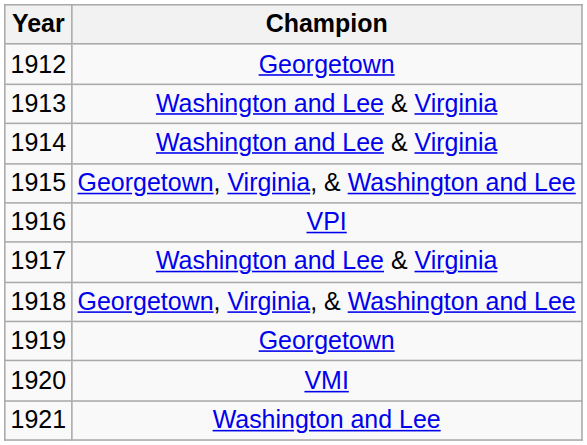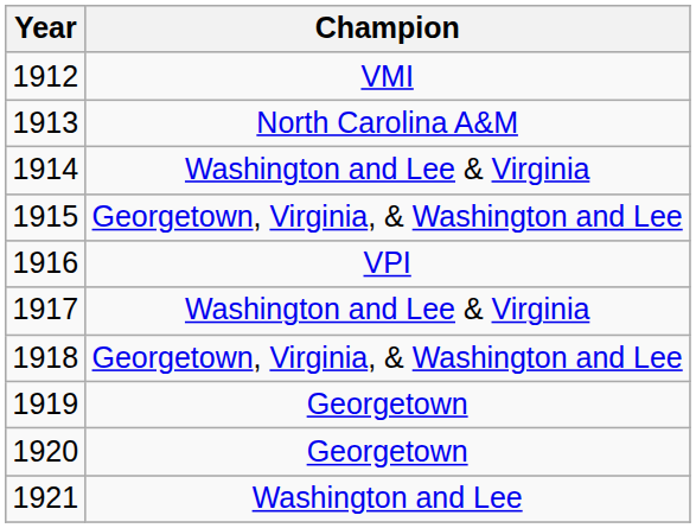 <table class="wikitable">
 <tr>
 <th>Year</th>
 <th>Champion</th>
 </tr>
 <tr>
 <td align="center">1912</td>
-<td align="center"><a href='#'>Georgetown</a></td>
+<td align="center"><a href='#'>VMI</a></td>
 </tr>
 <tr>
 <td align="center">1913</td>
-<td align="center"><a href='#'>Washington and Lee</a> & <a href='#'>Virginia</a></td>
+<td align="center"><a href='#'>North Carolina A&M</a></td>
 </tr>
 <tr>
 <td align="center">1914</td>
 <td align="center"><a href='#'>Washington and Lee</a> & <a href='#'>Virginia</a></td>
 </tr>
 <tr>
 <td align="center">1915</td>
 <td align="center"><a href='#'>Georgetown</a>, <a href='#'>Virginia</a>, & <a href='#'>Washington and Lee</a></td>
 </tr>
 <tr>
 <td align="center">1916</td>
 <td align="center"><a href='#'>VPI</a></td>
 </tr>
 <tr>
 <td align="center">1917</td>
 <td align="center"><a href='#'>Washington and Lee</a> & <a href='#'>Virginia</a></td>
 </tr>
 <tr>
 <td align="center">1918</td>
 <td align="center"><a href='#'>Georgetown</a>, <a href='#'>Virginia</a>, & <a href='#'>Washington and Lee</a></td>
 </tr>
 <tr>
 <td align="center">1919</td>
 <td align="center"><a href='#'>Georgetown</a></td>
 </tr>
 <tr>
 <td align="center">1920</td>
-<td align="center"><a href='#'>VMI</a></td>
+<td align="center"><a href='#'>Georgetown</a></td>
 </tr>
 <tr>
 <td align="center">1921</td>
 <td align="center"><a href='#'>Washington and Lee</a></td>
 </tr>
 </table>
